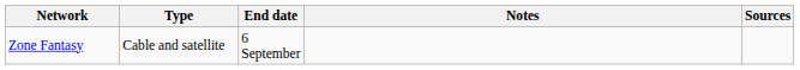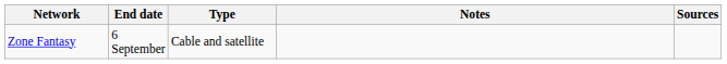 <table class="wikitable">
 <tr>
 <th style="text-align:center; width:125px">Network</th>
+<th style="text-align:center; width:60px">End date</th>
 <th style="text-align:center; width:130px">Type</th>
-<th style="text-align:center; width:60px">End date</th>
 <th style="text-align:center; width:500px">Notes</th>
 <th style="text-align:center; width:30px">Sources</th>
 </tr>
 <tr>
 <td><a href='#'>Zone Fantasy</a></td>
+<td>6 September</td>
 <td>Cable and satellite</td>
-<td>6 September</td>
 <td></td>
 <td></td>
 </tr>
 </table>
